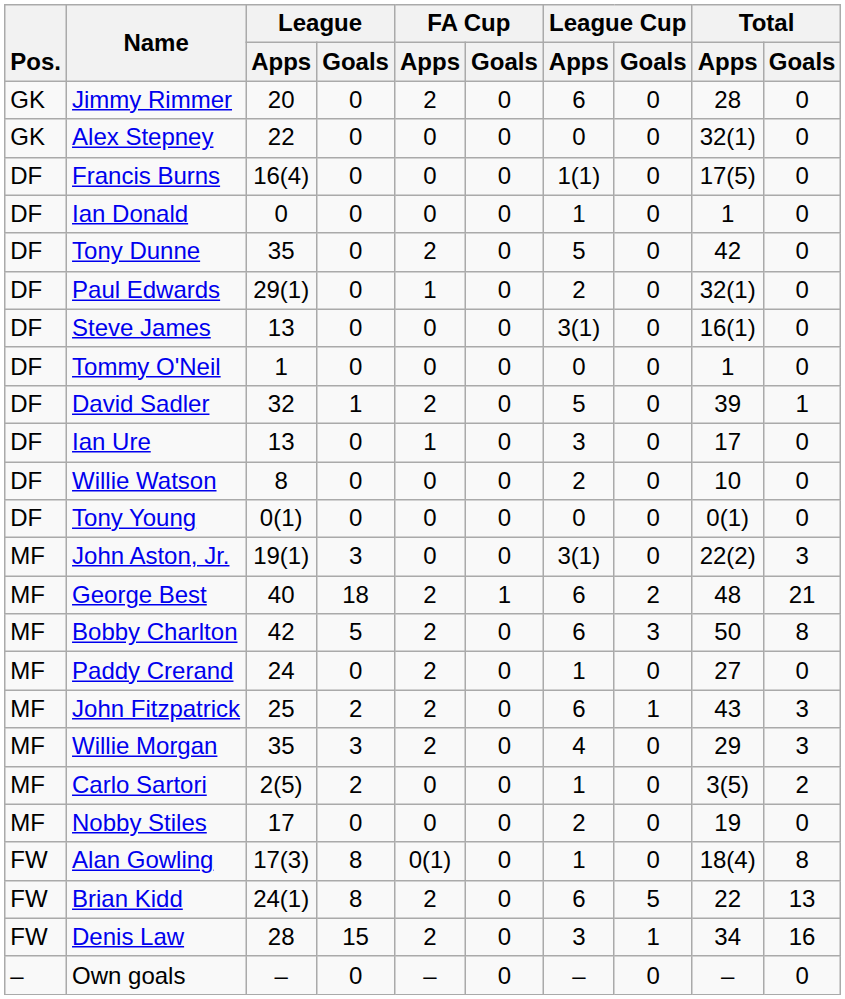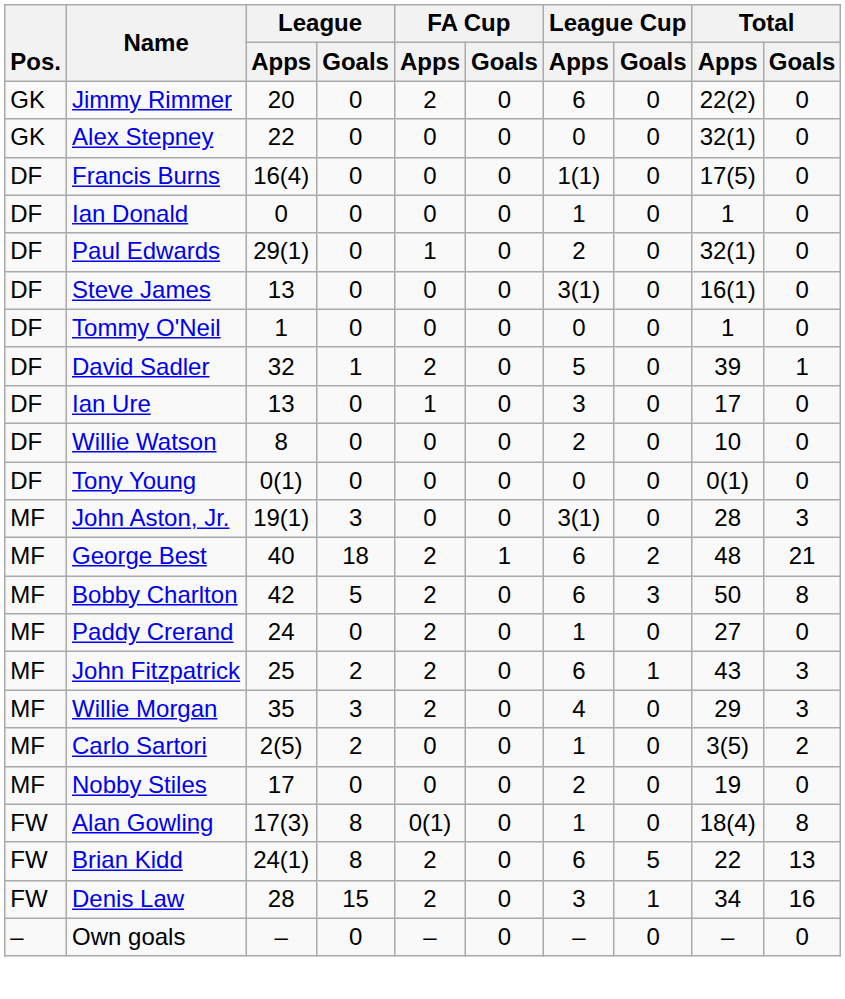 <table class="wikitable" style="text-align:center">
 <tr>
 <th rowspan="2" valign="bottom">Pos.</th>
 <th rowspan="2">Name</th>
 <th colspan="2" width="85">League</th>
 <th colspan="2" width="85">FA Cup</th>
 <th colspan="2" width="85">League Cup</th>
 <th colspan="2" width="85">Total</th>
 </tr>
 <tr>
 <th>Apps</th>
 <th>Goals</th>
 <th>Apps</th>
 <th>Goals</th>
 <th>Apps</th>
 <th>Goals</th>
 <th>Apps</th>
 <th>Goals</th>
 </tr>
 <tr>
 <td align="left">GK</td>
 <td align="left"> <a href='#'>Jimmy Rimmer</a></td>
 <td>20</td>
 <td>0</td>
 <td>2</td>
 <td>0</td>
 <td>6</td>
 <td>0</td>
-<td>28</td>
+<td>22(2)</td>
 <td>0</td>
 </tr>
 <tr>
 <td align="left">GK</td>
 <td align="left"> <a href='#'>Alex Stepney</a></td>
 <td>22</td>
 <td>0</td>
 <td>0</td>
 <td>0</td>
 <td>0</td>
 <td>0</td>
 <td>32(1)</td>
 <td>0</td>
 </tr>
 <tr>
 <td align="left">DF</td>
 <td align="left"> <a href='#'>Francis Burns</a></td>
 <td>16(4)</td>
 <td>0</td>
 <td>0</td>
 <td>0</td>
 <td>1(1)</td>
 <td>0</td>
 <td>17(5)</td>
 <td>0</td>
 </tr>
 <tr>
 <td align="left">DF</td>
 <td align="left"> <a href='#'>Ian Donald</a></td>
 <td>0</td>
 <td>0</td>
 <td>0</td>
 <td>0</td>
 <td>1</td>
 <td>0</td>
 <td>1</td>
-<td>0</td>
-</tr>
-<tr>
-<td align="left">DF</td>
-<td align="left"> <a href='#'>Tony Dunne</a></td>
-<td>35</td>
-<td>0</td>
-<td>2</td>
-<td>0</td>
-<td>5</td>
-<td>0</td>
-<td>42</td>
 <td>0</td>
 </tr>
 <tr>
 <td align="left">DF</td>
 <td align="left"> <a href='#'>Paul Edwards</a></td>
 <td>29(1)</td>
 <td>0</td>
 <td>1</td>
 <td>0</td>
 <td>2</td>
 <td>0</td>
 <td>32(1)</td>
 <td>0</td>
 </tr>
 <tr>
 <td align="left">DF</td>
 <td align="left"> <a href='#'>Steve James</a></td>
 <td>13</td>
 <td>0</td>
 <td>0</td>
 <td>0</td>
 <td>3(1)</td>
 <td>0</td>
 <td>16(1)</td>
 <td>0</td>
 </tr>
 <tr>
 <td align="left">DF</td>
 <td align="left"> <a href='#'>Tommy O'Neil</a></td>
 <td>1</td>
 <td>0</td>
 <td>0</td>
 <td>0</td>
 <td>0</td>
 <td>0</td>
 <td>1</td>
 <td>0</td>
 </tr>
 <tr>
 <td align="left">DF</td>
 <td align="left"> <a href='#'>David Sadler</a></td>
 <td>32</td>
 <td>1</td>
 <td>2</td>
 <td>0</td>
 <td>5</td>
 <td>0</td>
 <td>39</td>
 <td>1</td>
 </tr>
 <tr>
 <td align="left">DF</td>
 <td align="left"> <a href='#'>Ian Ure</a></td>
 <td>13</td>
 <td>0</td>
 <td>1</td>
 <td>0</td>
 <td>3</td>
 <td>0</td>
 <td>17</td>
 <td>0</td>
 </tr>
 <tr>
 <td align="left">DF</td>
 <td align="left"> <a href='#'>Willie Watson</a></td>
 <td>8</td>
 <td>0</td>
 <td>0</td>
 <td>0</td>
 <td>2</td>
 <td>0</td>
 <td>10</td>
 <td>0</td>
 </tr>
 <tr>
 <td align="left">DF</td>
 <td align="left"> <a href='#'>Tony Young</a></td>
 <td>0(1)</td>
 <td>0</td>
 <td>0</td>
 <td>0</td>
 <td>0</td>
 <td>0</td>
 <td>0(1)</td>
 <td>0</td>
 </tr>
 <tr>
 <td align="left">MF</td>
 <td align="left"> <a href='#'>John Aston, Jr.</a></td>
 <td>19(1)</td>
 <td>3</td>
 <td>0</td>
 <td>0</td>
 <td>3(1)</td>
 <td>0</td>
-<td>22(2)</td>
+<td>28</td>
 <td>3</td>
 </tr>
 <tr>
 <td align="left">MF</td>
 <td align="left"> <a href='#'>George Best</a></td>
 <td>40</td>
 <td>18</td>
 <td>2</td>
 <td>1</td>
 <td>6</td>
 <td>2</td>
 <td>48</td>
 <td>21</td>
 </tr>
 <tr>
 <td align="left">MF</td>
 <td align="left"> <a href='#'>Bobby Charlton</a></td>
 <td>42</td>
 <td>5</td>
 <td>2</td>
 <td>0</td>
 <td>6</td>
 <td>3</td>
 <td>50</td>
 <td>8</td>
 </tr>
 <tr>
 <td align="left">MF</td>
 <td align="left"> <a href='#'>Paddy Crerand</a></td>
 <td>24</td>
 <td>0</td>
 <td>2</td>
 <td>0</td>
 <td>1</td>
 <td>0</td>
 <td>27</td>
 <td>0</td>
 </tr>
 <tr>
 <td align="left">MF</td>
 <td align="left"> <a href='#'>John Fitzpatrick</a></td>
 <td>25</td>
 <td>2</td>
 <td>2</td>
 <td>0</td>
 <td>6</td>
 <td>1</td>
 <td>43</td>
 <td>3</td>
 </tr>
 <tr>
 <td align="left">MF</td>
 <td align="left"> <a href='#'>Willie Morgan</a></td>
 <td>35</td>
 <td>3</td>
 <td>2</td>
 <td>0</td>
 <td>4</td>
 <td>0</td>
 <td>29</td>
 <td>3</td>
 </tr>
 <tr>
 <td align="left">MF</td>
 <td align="left"> <a href='#'>Carlo Sartori</a></td>
 <td>2(5)</td>
 <td>2</td>
 <td>0</td>
 <td>0</td>
 <td>1</td>
 <td>0</td>
 <td>3(5)</td>
 <td>2</td>
 </tr>
 <tr>
 <td align="left">MF</td>
 <td align="left"> <a href='#'>Nobby Stiles</a></td>
 <td>17</td>
 <td>0</td>
 <td>0</td>
 <td>0</td>
 <td>2</td>
 <td>0</td>
 <td>19</td>
 <td>0</td>
 </tr>
 <tr>
 <td align="left">FW</td>
 <td align="left"> <a href='#'>Alan Gowling</a></td>
 <td>17(3)</td>
 <td>8</td>
 <td>0(1)</td>
 <td>0</td>
 <td>1</td>
 <td>0</td>
 <td>18(4)</td>
 <td>8</td>
 </tr>
 <tr>
 <td align="left">FW</td>
 <td align="left"> <a href='#'>Brian Kidd</a></td>
 <td>24(1)</td>
 <td>8</td>
 <td>2</td>
 <td>0</td>
 <td>6</td>
 <td>5</td>
 <td>22</td>
 <td>13</td>
 </tr>
 <tr>
 <td align="left">FW</td>
 <td align="left"> <a href='#'>Denis Law</a></td>
 <td>28</td>
 <td>15</td>
 <td>2</td>
 <td>0</td>
 <td>3</td>
 <td>1</td>
 <td>34</td>
 <td>16</td>
 </tr>
 <tr>
 <td align="left">–</td>
 <td align="left">Own goals</td>
 <td>–</td>
 <td>0</td>
 <td>–</td>
 <td>0</td>
 <td>–</td>
 <td>0</td>
 <td>–</td>
 <td>0</td>
 </tr>
 </table>
